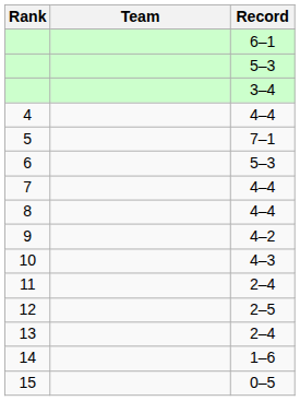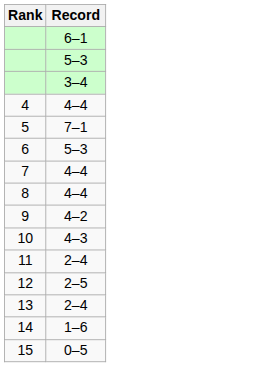 <table class="wikitable" style="text-align: center;">
 <tr>
 <th width=40>Rank</th>
-<th width=180>Team</th>
 <th width=60>Record</th>
 </tr>
 <tr bgcolor="#ccffcc">
 <td></td>
-<td align="left"></td>
 <td>6–1</td>
 </tr>
 <tr bgcolor="#ccffcc">
 <td></td>
-<td align="left"></td>
 <td>5–3</td>
 </tr>
 <tr bgcolor="#ccffcc">
 <td></td>
-<td align="left"></td>
 <td>3–4</td>
 </tr>
 <tr>
 <td>4</td>
-<td align="left"></td>
 <td>4–4</td>
 </tr>
 <tr>
 <td>5</td>
-<td align="left"></td>
 <td>7–1</td>
 </tr>
 <tr>
 <td>6</td>
-<td align="left"></td>
 <td>5–3</td>
 </tr>
 <tr>
 <td>7</td>
-<td align="left"></td>
 <td>4–4</td>
 </tr>
 <tr>
 <td>8</td>
-<td align="left"></td>
 <td>4–4</td>
 </tr>
 <tr>
 <td>9</td>
-<td align="left"></td>
 <td>4–2</td>
 </tr>
 <tr>
 <td>10</td>
-<td align="left"></td>
 <td>4–3</td>
 </tr>
 <tr>
 <td>11</td>
-<td align="left"></td>
 <td>2–4</td>
 </tr>
 <tr>
 <td>12</td>
-<td align="left"></td>
 <td>2–5</td>
 </tr>
 <tr>
 <td>13</td>
-<td align="left"></td>
 <td>2–4</td>
 </tr>
 <tr>
 <td>14</td>
-<td align="left"></td>
 <td>1–6</td>
 </tr>
 <tr>
 <td>15</td>
-<td align="left"></td>
 <td>0–5</td>
 </tr>
 </table>
